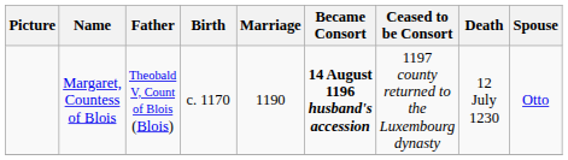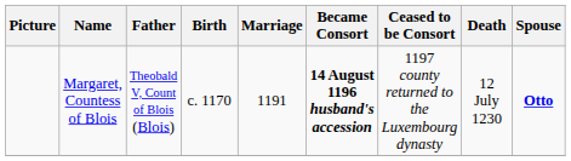 <table width=95% class="wikitable">
 <tr>
 <th width = "8%">Picture</th>
 <th width = "10%">Name</th>
 <th width = "9%">Father</th>
 <th width = "10%">Birth</th>
 <th width = "9%">Marriage</th>
 <th width = "9%">Became Consort</th>
 <th width = "9%">Ceased to be Consort</th>
 <th width = "9%">Death</th>
 <th width = "7%">Spouse</th>
 </tr>
 <tr>
 <td align="center"></td>
 <td align="center"><a href='#'>Margaret, Countess of Blois</a></td>
 <td align="center"><small><a href='#'>Theobald V, Count of Blois</a></small><br>(<a href='#'>Blois</a>)</td>
 <td align="center">c. 1170</td>
-<td align="center">1190</td>
+<td align="center">1191</td>
 <td align="center"><strong>14 August 1196<br><em>husband's accession</em></strong></td>
 <td align="center">1197<br><em>county returned to the Luxembourg dynasty</em></td>
 <td align="center">12 July 1230</td>
-<td align="center"><a href='#'>Otto</a></td>
+<td align="center"><strong><a href='#'>Otto</a></strong></td>
 </tr>
 <tr>
 </tr>
 </table>
